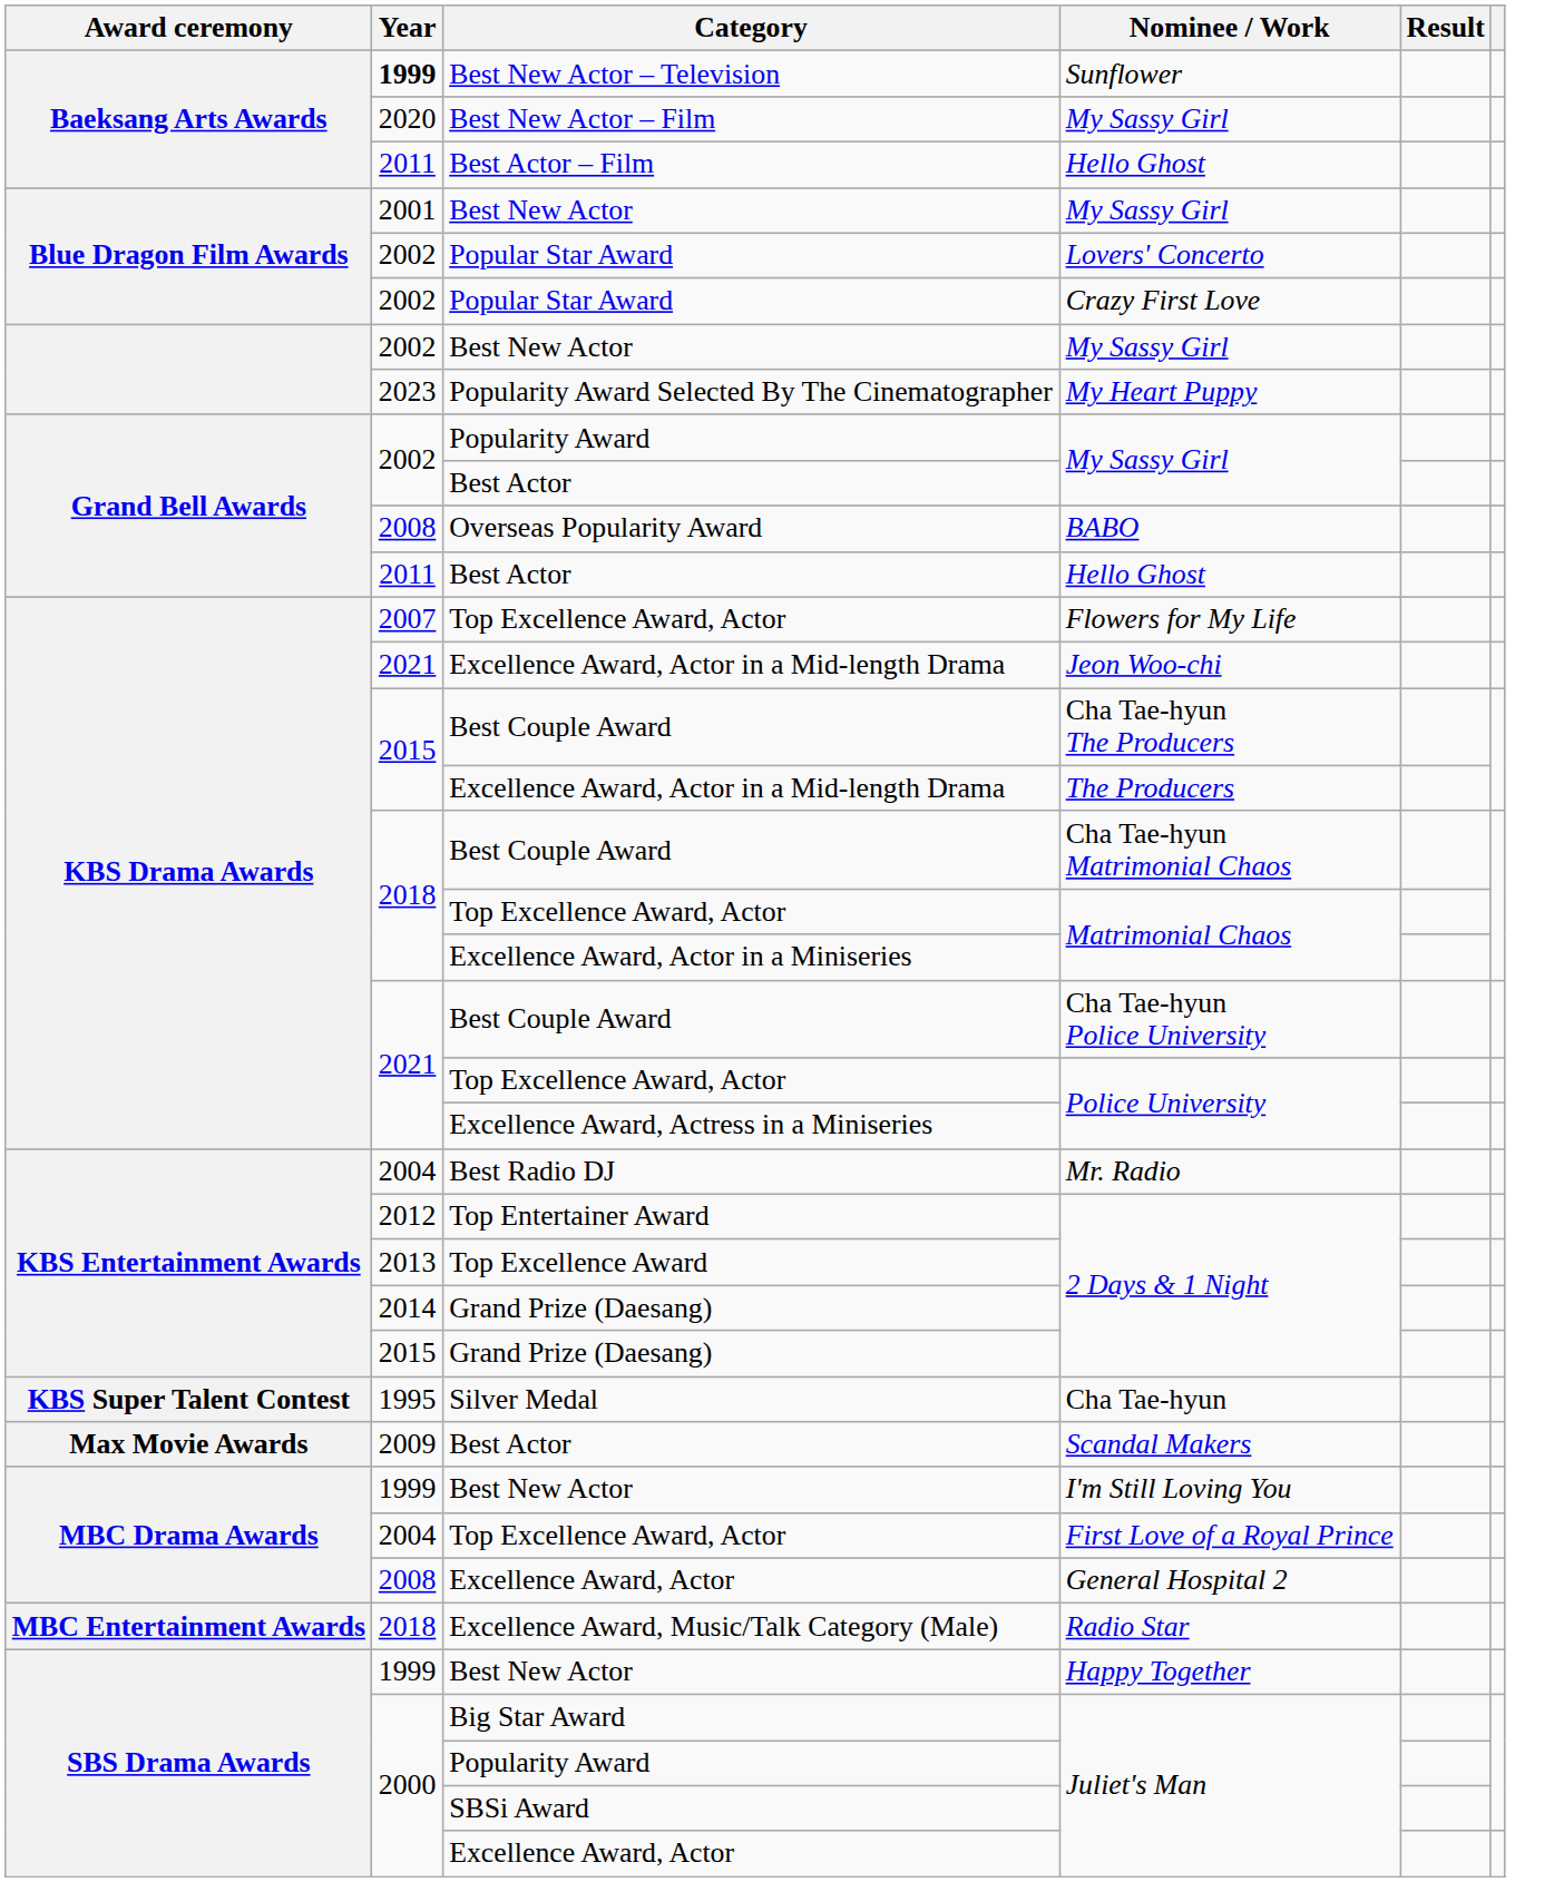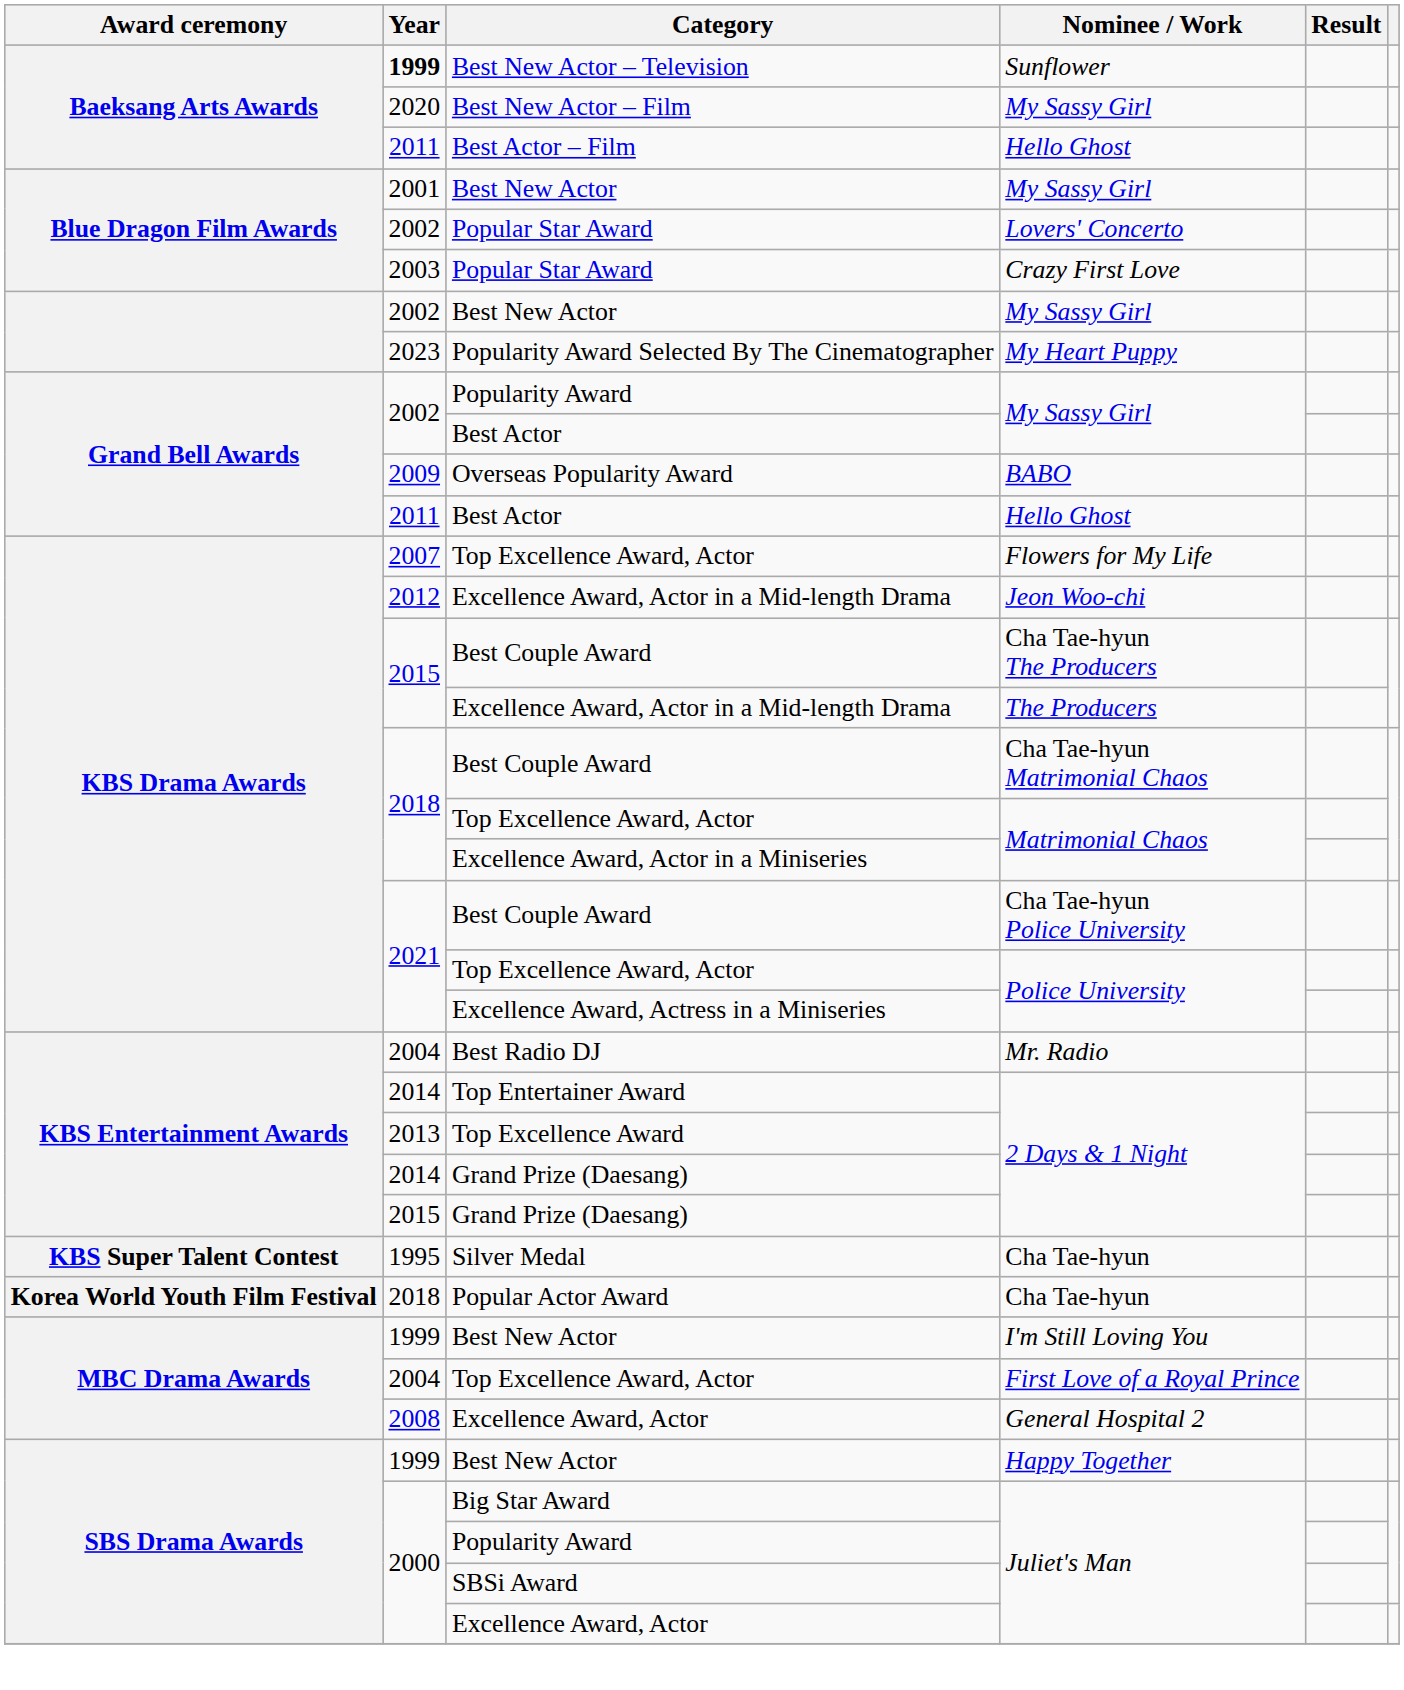 <table class="wikitable plainrowheaders sortable">
 <tr>
 <th scope="col">Award ceremony</th>
 <th scope="col">Year</th>
 <th scope="col">Category</th>
 <th scope="col">Nominee / Work</th>
 <th scope="col">Result</th>
 <th scope="col" class="unsortable"></th>
 </tr>
 <tr>
 <th scope="row" rowspan="3"><a href='#'>Baeksang Arts Awards</a></th>
 <td style="text-align:center"><strong>1999</strong></td>
 <td><a href='#'>Best New Actor – Television</a></td>
 <td><em>Sunflower</em></td>
 <td></td>
 <td style="text-align:center"></td>
 </tr>
 <tr>
 <td style="text-align:center">2020</td>
 <td><a href='#'>Best New Actor – Film</a></td>
 <td><em><a href='#'>My Sassy Girl</a></em></td>
 <td></td>
 <td></td>
 </tr>
 <tr>
 <td style="text-align:center"><a href='#'>2011</a></td>
 <td><a href='#'>Best Actor – Film</a></td>
 <td><em><a href='#'>Hello Ghost</a></em></td>
 <td></td>
 <td></td>
 </tr>
 <tr>
 <th scope="row" rowspan="3"><a href='#'>Blue Dragon Film Awards</a></th>
 <td style="text-align:center">2001</td>
 <td><a href='#'>Best New Actor</a></td>
 <td><em><a href='#'>My Sassy Girl</a></em></td>
 <td></td>
 <td style="text-align:center"></td>
 </tr>
 <tr>
 <td style="text-align:center">2002</td>
 <td><a href='#'>Popular Star Award</a></td>
 <td><em><a href='#'>Lovers' Concerto</a></em></td>
 <td></td>
 <td style="text-align:center"></td>
 </tr>
 <tr>
-<td style="text-align:center">2002</td>
+<td style="text-align:center">2003</td>
 <td><a href='#'>Popular Star Award</a></td>
 <td><em>Crazy First Love</em></td>
 <td></td>
 <td style="text-align:center"></td>
 </tr>
 <tr>
 <th scope="row" rowspan="2"></th>
 <td style="text-align:center">2002</td>
 <td>Best New Actor</td>
 <td><em><a href='#'>My Sassy Girl</a></em></td>
 <td></td>
 <td style="text-align:center"></td>
 </tr>
 <tr>
 <td style="text-align:center">2023</td>
 <td>Popularity Award Selected By The Cinematographer</td>
 <td><em><a href='#'>My Heart Puppy</a></em></td>
 <td></td>
 <td style="text-align:center"></td>
 </tr>
 <tr>
 <th scope="row" rowspan="4"><a href='#'>Grand Bell Awards</a></th>
 <td style="text-align:center" rowspan="2">2002</td>
 <td>Popularity Award</td>
 <td rowspan="2"><em><a href='#'>My Sassy Girl</a></em></td>
 <td></td>
 <td style="text-align:center"></td>
 </tr>
 <tr>
 <td>Best Actor</td>
 <td></td>
 <td></td>
 </tr>
 <tr>
-<td style="text-align:center"><a href='#'>2008</a></td>
+<td style="text-align:center"><a href='#'>2009</a></td>
 <td>Overseas Popularity Award</td>
 <td><em><a href='#'>BABO</a></em></td>
 <td></td>
 <td style="text-align:center"></td>
 </tr>
 <tr>
 <td style="text-align:center"><a href='#'>2011</a></td>
 <td>Best Actor</td>
 <td><em><a href='#'>Hello Ghost</a></em></td>
 <td></td>
 <td></td>
 </tr>
 <tr>
 <th scope="row" rowspan="10"><a href='#'>KBS Drama Awards</a></th>
 <td style="text-align:center"><a href='#'>2007</a></td>
 <td>Top Excellence Award, Actor</td>
 <td><em>Flowers for My Life</em></td>
 <td></td>
 <td></td>
 </tr>
 <tr>
-<td style="text-align:center"><a href='#'>2021</a></td>
+<td style="text-align:center"><a href='#'>2012</a></td>
 <td>Excellence Award, Actor in a Mid-length Drama</td>
 <td><em><a href='#'>Jeon Woo-chi</a></em></td>
 <td></td>
 <td></td>
 </tr>
 <tr>
 <td style="text-align:center" rowspan="2"><a href='#'>2015</a></td>
 <td>Best Couple Award</td>
 <td>Cha Tae-hyun <br><em><a href='#'>The Producers</a></em></td>
 <td></td>
 <td style="text-align:center" rowspan="2"></td>
 </tr>
 <tr>
 <td>Excellence Award, Actor in a Mid-length Drama</td>
 <td><em><a href='#'>The Producers</a></em></td>
 <td></td>
 </tr>
 <tr>
 <td style="text-align:center" rowspan="3"><a href='#'>2018</a></td>
 <td>Best Couple Award</td>
 <td>Cha Tae-hyun <br><em><a href='#'>Matrimonial Chaos</a></em></td>
 <td></td>
 <td style="text-align:center" rowspan="3"></td>
 </tr>
 <tr>
 <td>Top Excellence Award, Actor</td>
 <td rowspan="2"><em><a href='#'>Matrimonial Chaos</a></em></td>
 <td></td>
 </tr>
 <tr>
 <td>Excellence Award, Actor in a Miniseries</td>
 <td></td>
 </tr>
 <tr>
 <td style="text-align:center" rowspan="3"><a href='#'>2021</a></td>
 <td>Best Couple Award</td>
 <td>Cha Tae-hyun <br><em><a href='#'>Police University</a></em></td>
 <td></td>
 <td style="text-align:center"></td>
 </tr>
 <tr>
 <td>Top Excellence Award, Actor</td>
 <td rowspan="2"><em><a href='#'>Police University</a></em></td>
 <td></td>
 <td style="text-align:center"></td>
 </tr>
 <tr>
 <td>Excellence Award, Actress in a Miniseries</td>
 <td></td>
 <td style="text-align:center"></td>
 </tr>
 <tr>
 <th scope="row" rowspan="5"><a href='#'>KBS Entertainment Awards</a></th>
 <td style="text-align:center">2004</td>
 <td>Best Radio DJ</td>
 <td><em>Mr. Radio</em></td>
 <td></td>
 <td style="text-align:center"></td>
 </tr>
 <tr>
-<td style="text-align:center">2012</td>
+<td style="text-align:center">2014</td>
 <td>Top Entertainer Award</td>
 <td rowspan="4"><em><a href='#'>2 Days & 1 Night</a></em></td>
 <td></td>
 <td style="text-align:center"></td>
 </tr>
 <tr>
 <td style="text-align:center">2013</td>
 <td>Top Excellence Award</td>
 <td></td>
 <td style="text-align:center"></td>
 </tr>
 <tr>
 <td style="text-align:center">2014</td>
 <td>Grand Prize (Daesang)</td>
 <td></td>
 <td></td>
 </tr>
 <tr>
 <td style="text-align:center">2015</td>
 <td>Grand Prize (Daesang)</td>
 <td></td>
 <td></td>
 </tr>
 <tr>
 <th scope="row"><a href='#'>KBS</a> Super Talent Contest</th>
 <td style="text-align:center">1995</td>
 <td>Silver Medal</td>
 <td>Cha Tae-hyun</td>
 <td></td>
 <td></td>
 </tr>
 <tr>
-<th scope="row">Max Movie Awards</th>
-<td style="text-align:center">2009</td>
-<td>Best Actor</td>
-<td><em><a href='#'>Scandal Makers</a></em></td>
+<th scope="row">Korea World Youth Film Festival</th>
+<td style="text-align:center">2018</td>
+<td>Popular Actor Award</td>
+<td>Cha Tae-hyun</td>
 <td></td>
 <td style="text-align:center"></td>
 </tr>
 <tr>
 <th scope="row" rowspan="3"><a href='#'>MBC Drama Awards</a></th>
 <td style="text-align:center">1999</td>
 <td>Best New Actor</td>
 <td><em>I'm Still Loving You</em></td>
 <td></td>
 <td style="text-align:center"></td>
 </tr>
 <tr>
 <td style="text-align:center">2004</td>
 <td>Top Excellence Award, Actor</td>
 <td><em><a href='#'>First Love of a Royal Prince</a></em></td>
 <td></td>
 <td></td>
 </tr>
 <tr>
 <td style="text-align:center"><a href='#'>2008</a></td>
 <td>Excellence Award, Actor</td>
 <td><em>General Hospital 2</em></td>
 <td></td>
 <td></td>
-</tr>
-<tr>
-<th scope="row"><a href='#'>MBC Entertainment Awards</a></th>
-<td style="text-align:center"><a href='#'>2018</a></td>
-<td>Excellence Award, Music/Talk Category (Male)</td>
-<td><em><a href='#'>Radio Star</a></em></td>
-<td></td>
-<td style="text-align:center"></td>
 </tr>
 <tr>
 <th scope="row" rowspan="5"><a href='#'>SBS Drama Awards</a></th>
 <td style="text-align:center">1999</td>
 <td>Best New Actor</td>
 <td><em><a href='#'>Happy Together</a></em></td>
 <td></td>
 <td style="text-align:center"></td>
 </tr>
 <tr>
 <td style="text-align:center" rowspan="4">2000</td>
 <td>Big Star Award</td>
 <td rowspan="4"><em>Juliet's Man</em></td>
 <td></td>
 <td style="text-align:center" rowspan="3"></td>
 </tr>
 <tr>
 <td>Popularity Award</td>
 <td></td>
 </tr>
 <tr>
 <td>SBSi Award</td>
 <td></td>
 </tr>
 <tr>
 <td>Excellence Award, Actor</td>
 <td></td>
 <td></td>
 </tr>
 <tr>
 </tr>
 </table>
